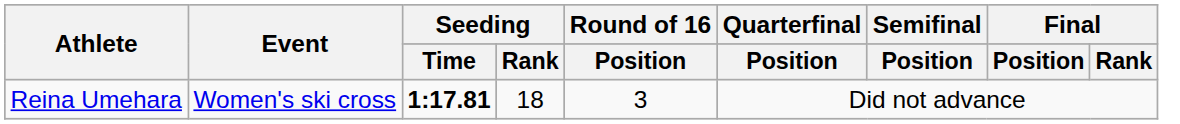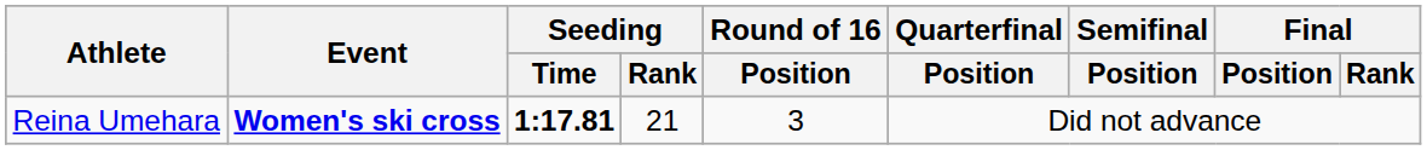 <table class="wikitable" style="font-size:90%">
 <tr>
 <th rowspan="2">Athlete</th>
 <th rowspan="2">Event</th>
 <th colspan="2">Seeding</th>
 <th>Round of 16</th>
 <th>Quarterfinal</th>
 <th>Semifinal</th>
 <th colspan=2>Final</th>
 </tr>
 <tr style="font-size:95%">
 <th>Time</th>
 <th>Rank</th>
 <th>Position</th>
 <th>Position</th>
 <th>Position</th>
 <th>Position</th>
 <th>Rank</th>
 </tr>
 <tr align=center>
 <td align=left><a href='#'>Reina Umehara</a></td>
-<td align=left><a href='#'>Women's ski cross</a></td>
+<td align=left><strong><a href='#'>Women's ski cross</a></strong></td>
 <td><strong>1:17.81</strong></td>
-<td>18</td>
+<td>21</td>
 <td>3</td>
 <td colspan=4>Did not advance</td>
 </tr>
 </table>
